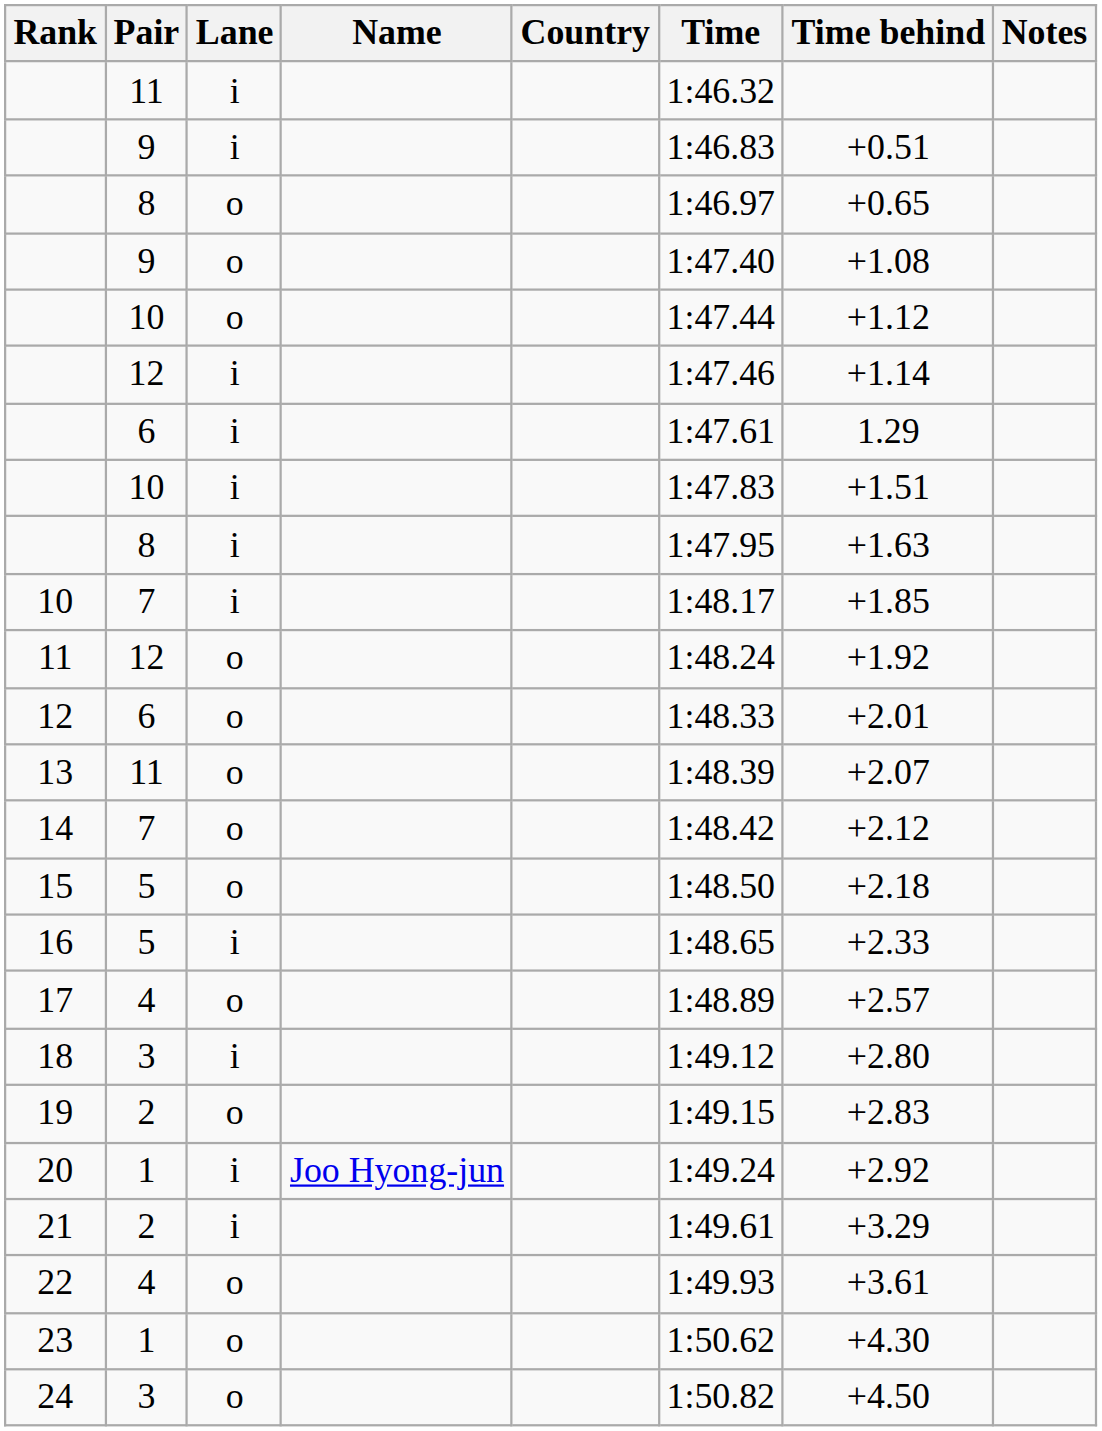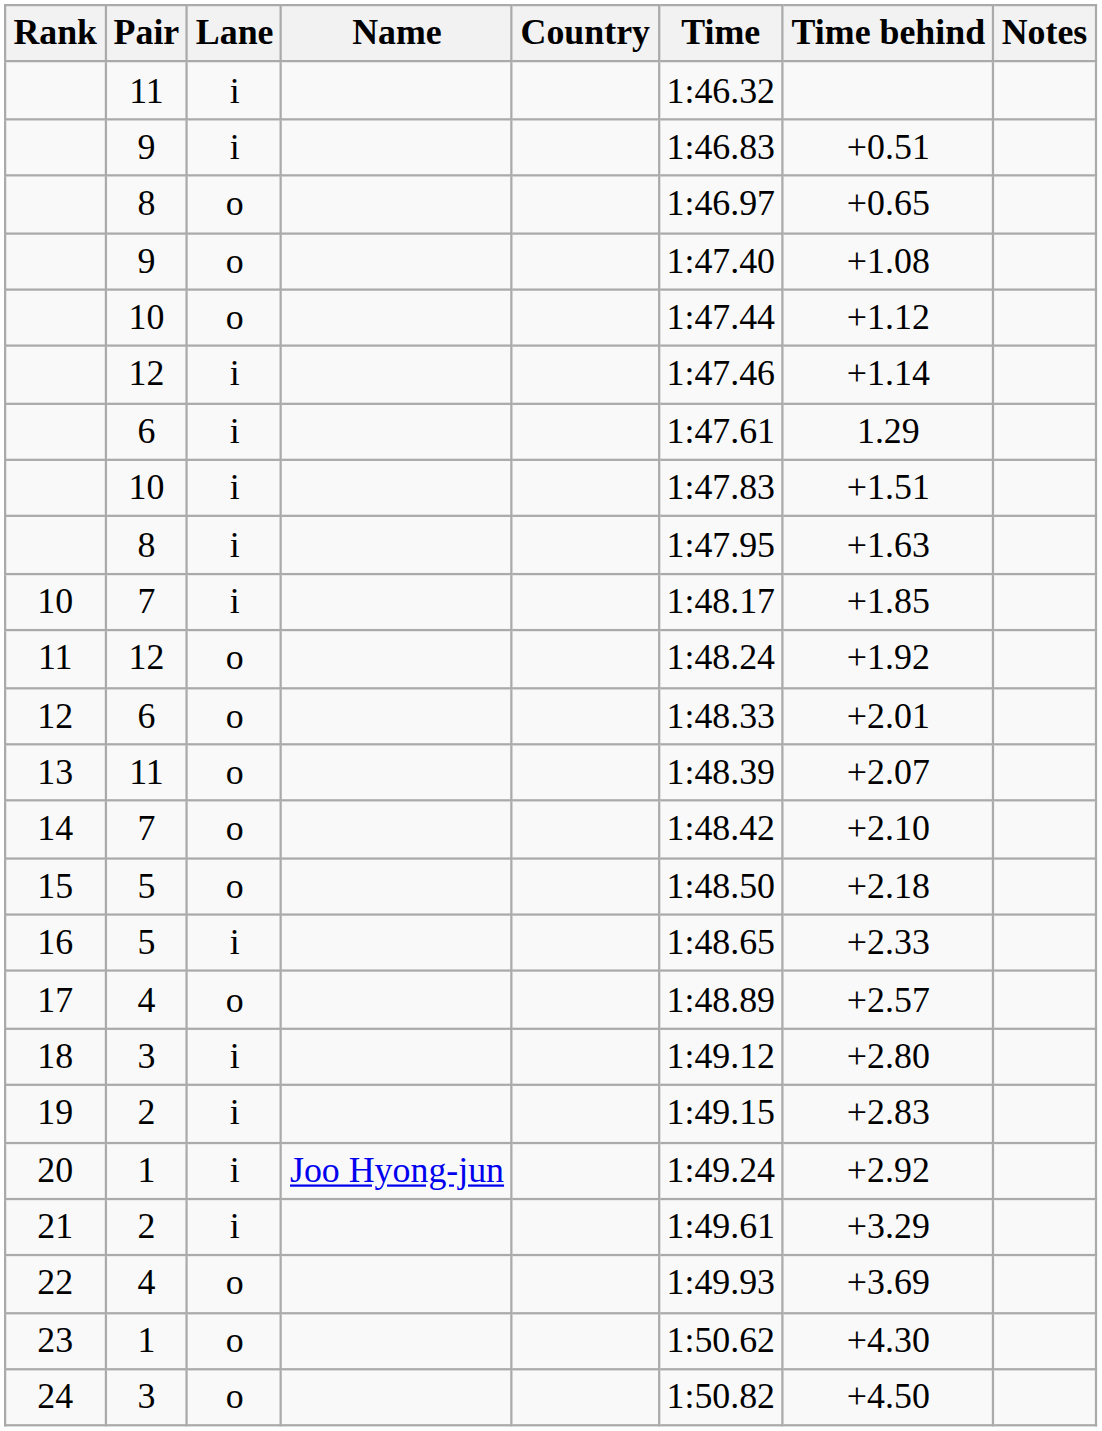 <table class="wikitable sortable" style="text-align:center">
 <tr>
 <th>Rank</th>
 <th>Pair</th>
 <th>Lane</th>
 <th>Name</th>
 <th>Country</th>
 <th>Time</th>
 <th>Time behind</th>
 <th>Notes</th>
 </tr>
 <tr>
 <td></td>
 <td>11</td>
 <td>i</td>
 <td align=left></td>
 <td align=left></td>
 <td>1:46.32</td>
 <td></td>
 <td></td>
 </tr>
 <tr>
 <td></td>
 <td>9</td>
 <td>i</td>
 <td align=left></td>
 <td align=left></td>
 <td>1:46.83</td>
 <td>+0.51</td>
 <td></td>
 </tr>
 <tr>
 <td></td>
 <td>8</td>
 <td>o</td>
 <td align=left></td>
 <td align=left></td>
 <td>1:46.97</td>
 <td>+0.65</td>
 <td></td>
 </tr>
 <tr>
 <td></td>
 <td>9</td>
 <td>o</td>
 <td align=left></td>
 <td align=left></td>
 <td>1:47.40</td>
 <td>+1.08</td>
 <td></td>
 </tr>
 <tr>
 <td></td>
 <td>10</td>
 <td>o</td>
 <td align=left></td>
 <td align=left></td>
 <td>1:47.44</td>
 <td>+1.12</td>
 <td></td>
 </tr>
 <tr>
 <td></td>
 <td>12</td>
 <td>i</td>
 <td align=left></td>
 <td align=left></td>
 <td>1:47.46</td>
 <td>+1.14</td>
 <td></td>
 </tr>
 <tr>
 <td></td>
 <td>6</td>
 <td>i</td>
 <td align=left></td>
 <td align=left></td>
 <td>1:47.61</td>
 <td>1.29</td>
 <td></td>
 </tr>
 <tr>
 <td></td>
 <td>10</td>
 <td>i</td>
 <td align=left></td>
 <td align=left></td>
 <td>1:47.83</td>
 <td>+1.51</td>
 <td></td>
 </tr>
 <tr>
 <td></td>
 <td>8</td>
 <td>i</td>
 <td align=left></td>
 <td align=left></td>
 <td>1:47.95</td>
 <td>+1.63</td>
 <td></td>
 </tr>
 <tr>
 <td>10</td>
 <td>7</td>
 <td>i</td>
 <td align=left></td>
 <td align=left></td>
 <td>1:48.17</td>
 <td>+1.85</td>
 <td></td>
 </tr>
 <tr>
 <td>11</td>
 <td>12</td>
 <td>o</td>
 <td align=left></td>
 <td align=left></td>
 <td>1:48.24</td>
 <td>+1.92</td>
 <td></td>
 </tr>
 <tr>
 <td>12</td>
 <td>6</td>
 <td>o</td>
 <td align=left></td>
 <td align=left></td>
 <td>1:48.33</td>
 <td>+2.01</td>
 <td></td>
 </tr>
 <tr>
 <td>13</td>
 <td>11</td>
 <td>o</td>
 <td align=left></td>
 <td align=left></td>
 <td>1:48.39</td>
 <td>+2.07</td>
 <td></td>
 </tr>
 <tr>
 <td>14</td>
 <td>7</td>
 <td>o</td>
 <td align=left></td>
 <td align=left></td>
 <td>1:48.42</td>
-<td>+2.12</td>
+<td>+2.10</td>
 <td></td>
 </tr>
 <tr>
 <td>15</td>
 <td>5</td>
 <td>o</td>
 <td align=left></td>
 <td align=left></td>
 <td>1:48.50</td>
 <td>+2.18</td>
 <td></td>
 </tr>
 <tr>
 <td>16</td>
 <td>5</td>
 <td>i</td>
 <td align=left></td>
 <td align=left></td>
 <td>1:48.65</td>
 <td>+2.33</td>
 <td></td>
 </tr>
 <tr>
 <td>17</td>
 <td>4</td>
 <td>o</td>
 <td align=left></td>
 <td align=left></td>
 <td>1:48.89</td>
 <td>+2.57</td>
 <td></td>
 </tr>
 <tr>
 <td>18</td>
 <td>3</td>
 <td>i</td>
 <td align=left></td>
 <td align=left></td>
 <td>1:49.12</td>
 <td>+2.80</td>
 <td></td>
 </tr>
 <tr>
 <td>19</td>
 <td>2</td>
-<td>o</td>
+<td>i</td>
 <td align=left></td>
 <td align=left></td>
 <td>1:49.15</td>
 <td>+2.83</td>
 <td></td>
 </tr>
 <tr>
 <td>20</td>
 <td>1</td>
 <td>i</td>
 <td align=left><a href='#'>Joo Hyong-jun</a></td>
 <td align=left></td>
 <td>1:49.24</td>
 <td>+2.92</td>
 <td></td>
 </tr>
 <tr>
 <td>21</td>
 <td>2</td>
 <td>i</td>
 <td align=left></td>
 <td align=left></td>
 <td>1:49.61</td>
 <td>+3.29</td>
 <td></td>
 </tr>
 <tr>
 <td>22</td>
 <td>4</td>
 <td>o</td>
 <td align=left></td>
 <td align=left></td>
 <td>1:49.93</td>
-<td>+3.61</td>
+<td>+3.69</td>
 <td></td>
 </tr>
 <tr>
 <td>23</td>
 <td>1</td>
 <td>o</td>
 <td align=left></td>
 <td align=left></td>
 <td>1:50.62</td>
 <td>+4.30</td>
 <td></td>
 </tr>
 <tr>
 <td>24</td>
 <td>3</td>
 <td>o</td>
 <td align=left></td>
 <td align=left></td>
 <td>1:50.82</td>
 <td>+4.50</td>
 <td></td>
 </tr>
 </table>
